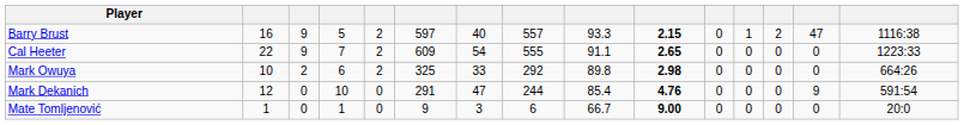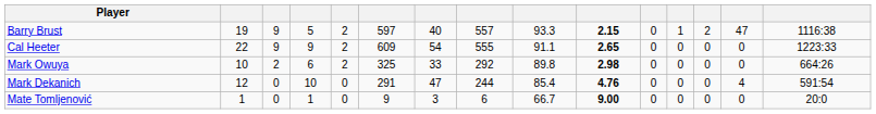 <table class="wikitable sortable" style="width:100%; text-align:center;">
 <tr align=center>
 <th>Player</th>
 <th></th>
 <th></th>
 <th></th>
 <th></th>
 <th></th>
 <th></th>
 <th></th>
 <th></th>
 <th></th>
 <th></th>
 <th></th>
 <th></th>
 <th></th>
 <th></th>
 </tr>
 <tr align=center>
 <td align=left><a href='#'>Barry Brust</a></td>
-<td>16</td>
+<td>19</td>
 <td>9</td>
 <td>5</td>
 <td>2</td>
 <td>597</td>
 <td>40</td>
 <td>557</td>
 <td>93.3</td>
 <td><strong>2.15</strong></td>
 <td>0</td>
 <td>1</td>
 <td>2</td>
 <td>47</td>
 <td>1116:38</td>
 </tr>
 <tr align=center>
 <td align=left><a href='#'>Cal Heeter</a></td>
 <td>22</td>
 <td>9</td>
-<td>7</td>
+<td>9</td>
 <td>2</td>
 <td>609</td>
 <td>54</td>
 <td>555</td>
 <td>91.1</td>
 <td><strong>2.65</strong></td>
 <td>0</td>
 <td>0</td>
 <td>0</td>
 <td>0</td>
 <td>1223:33</td>
 </tr>
 <tr align=center>
 <td align=left><a href='#'>Mark Owuya</a></td>
 <td>10</td>
 <td>2</td>
 <td>6</td>
 <td>2</td>
 <td>325</td>
 <td>33</td>
 <td>292</td>
 <td>89.8</td>
 <td><strong>2.98</strong></td>
 <td>0</td>
 <td>0</td>
 <td>0</td>
 <td>0</td>
 <td>664:26</td>
 </tr>
 <tr align=center>
 <td align=left><a href='#'>Mark Dekanich</a></td>
 <td>12</td>
 <td>0</td>
 <td>10</td>
 <td>0</td>
 <td>291</td>
 <td>47</td>
 <td>244</td>
 <td>85.4</td>
 <td><strong>4.76</strong></td>
 <td>0</td>
 <td>0</td>
 <td>0</td>
-<td>9</td>
+<td>4</td>
 <td>591:54</td>
 </tr>
 <tr align=center>
 <td align=left><a href='#'>Mate Tomljenović</a></td>
 <td>1</td>
 <td>0</td>
 <td>1</td>
 <td>0</td>
 <td>9</td>
 <td>3</td>
 <td>6</td>
 <td>66.7</td>
 <td><strong>9.00</strong></td>
 <td>0</td>
 <td>0</td>
 <td>0</td>
 <td>0</td>
 <td>20:0</td>
 </tr>
 </table>
